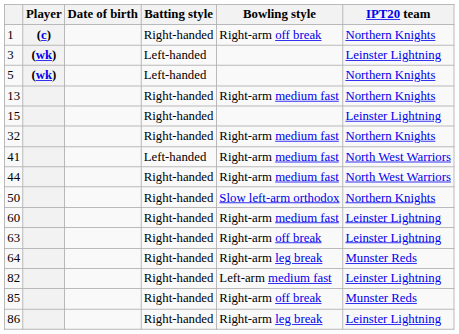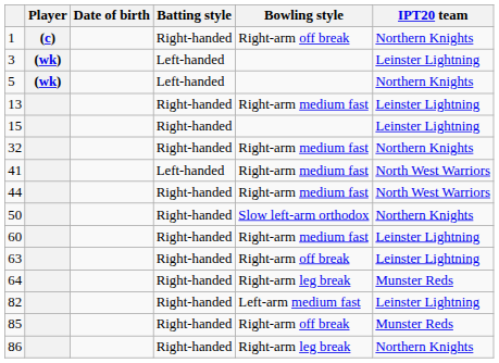 <table class="wikitable sortable plainrowheaders">
 <tr>
 <th scope=col></th>
 <th scope=col>Player</th>
 <th scope=col>Date of birth</th>
 <th scope=col>Batting style</th>
 <th scope=col>Bowling style</th>
 <th scope=col><a href='#'>IPT20</a> team</th>
 </tr>
 <tr>
 <td>1</td>
 <th scope=row> (<a href='#'>c</a>)</th>
 <td></td>
 <td>Right-handed</td>
 <td>Right-arm <a href='#'>off break</a></td>
 <td><a href='#'>Northern Knights</a></td>
 </tr>
 <tr>
 <td>3</td>
 <th scope=row> (<a href='#'>wk</a>)</th>
 <td></td>
 <td>Left-handed</td>
 <td></td>
 <td><a href='#'>Leinster Lightning</a></td>
 </tr>
 <tr>
 <td>5</td>
 <th scope=row> (<a href='#'>wk</a>)</th>
 <td></td>
 <td>Left-handed</td>
 <td></td>
 <td><a href='#'>Northern Knights</a></td>
 </tr>
 <tr>
 <td>13</td>
 <th scope=row></th>
 <td></td>
 <td>Right-handed</td>
 <td>Right-arm <a href='#'>medium fast</a></td>
-<td><a href='#'>Northern Knights</a></td>
+<td><a href='#'>Leinster Lightning</a></td>
 </tr>
 <tr>
 <td>15</td>
 <th scope=row></th>
 <td></td>
 <td>Right-handed</td>
 <td></td>
 <td><a href='#'>Leinster Lightning</a></td>
 </tr>
 <tr>
 <td>32</td>
 <th scope=row></th>
 <td></td>
 <td>Right-handed</td>
 <td>Right-arm <a href='#'>medium fast</a></td>
 <td><a href='#'>Northern Knights</a></td>
 </tr>
 <tr>
 <td>41</td>
 <th scope=row></th>
 <td></td>
 <td>Left-handed</td>
 <td>Right-arm <a href='#'>medium fast</a></td>
 <td><a href='#'>North West Warriors</a></td>
 </tr>
 <tr>
 <td>44</td>
 <th scope=row></th>
 <td></td>
 <td>Right-handed</td>
 <td>Right-arm <a href='#'>medium fast</a></td>
 <td><a href='#'>North West Warriors</a></td>
 </tr>
 <tr>
 <td>50</td>
 <th scope=row></th>
 <td></td>
 <td>Right-handed</td>
 <td><a href='#'>Slow left-arm orthodox</a></td>
 <td><a href='#'>Northern Knights</a></td>
 </tr>
 <tr>
 <td>60</td>
 <th scope=row></th>
 <td></td>
 <td>Right-handed</td>
 <td>Right-arm <a href='#'>medium fast</a></td>
 <td><a href='#'>Leinster Lightning</a></td>
 </tr>
 <tr>
 <td>63</td>
 <th scope=row></th>
 <td></td>
 <td>Right-handed</td>
 <td>Right-arm <a href='#'>off break</a></td>
 <td><a href='#'>Leinster Lightning</a></td>
 </tr>
 <tr>
 <td>64</td>
 <th scope=row></th>
 <td></td>
 <td>Right-handed</td>
 <td>Right-arm <a href='#'>leg break</a></td>
 <td><a href='#'>Munster Reds</a></td>
 </tr>
 <tr>
 <td>82</td>
 <th scope=row></th>
 <td></td>
 <td>Right-handed</td>
 <td>Left-arm <a href='#'>medium fast</a></td>
 <td><a href='#'>Leinster Lightning</a></td>
 </tr>
 <tr>
 <td>85</td>
 <th scope=row></th>
 <td></td>
 <td>Right-handed</td>
 <td>Right-arm <a href='#'>off break</a></td>
 <td><a href='#'>Munster Reds</a></td>
 </tr>
 <tr>
 <td>86</td>
 <th scope=row></th>
 <td></td>
 <td>Right-handed</td>
 <td>Right-arm <a href='#'>leg break</a></td>
-<td><a href='#'>Leinster Lightning</a></td>
+<td><a href='#'>Northern Knights</a></td>
 </tr>
 </table>
